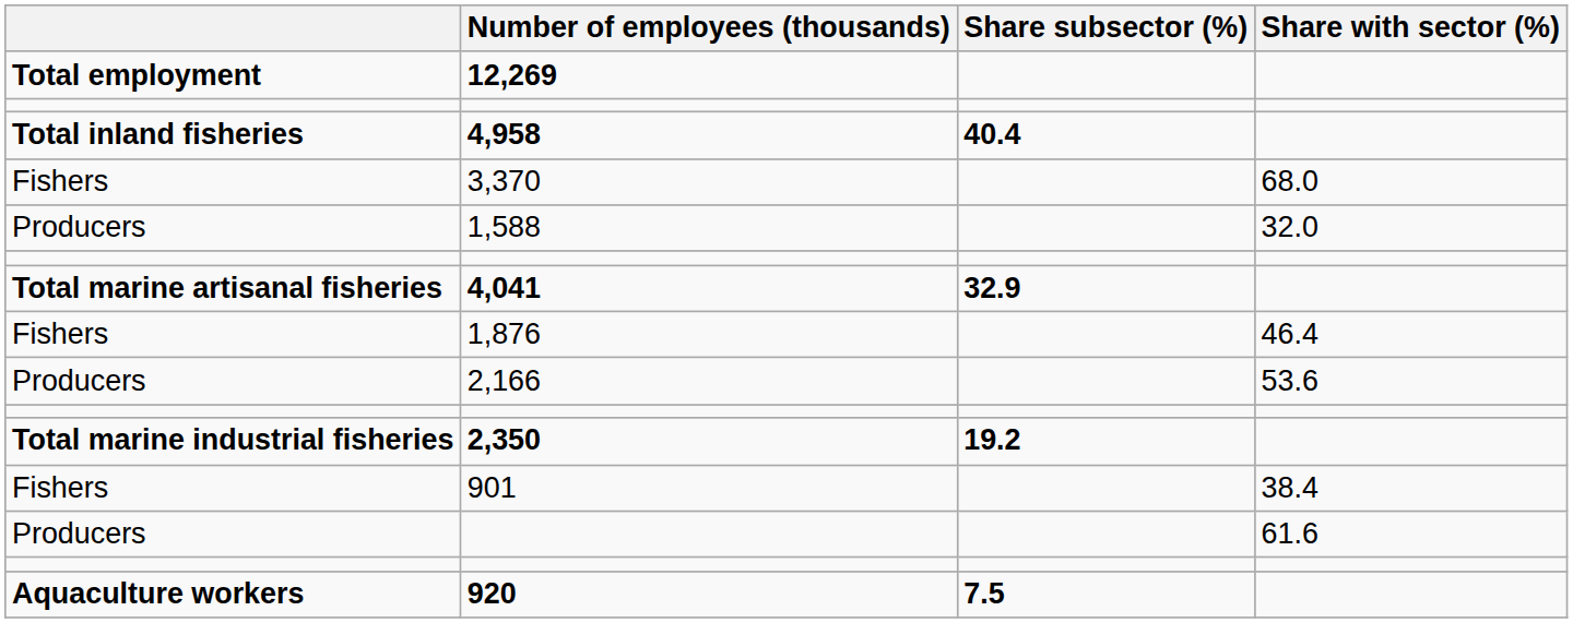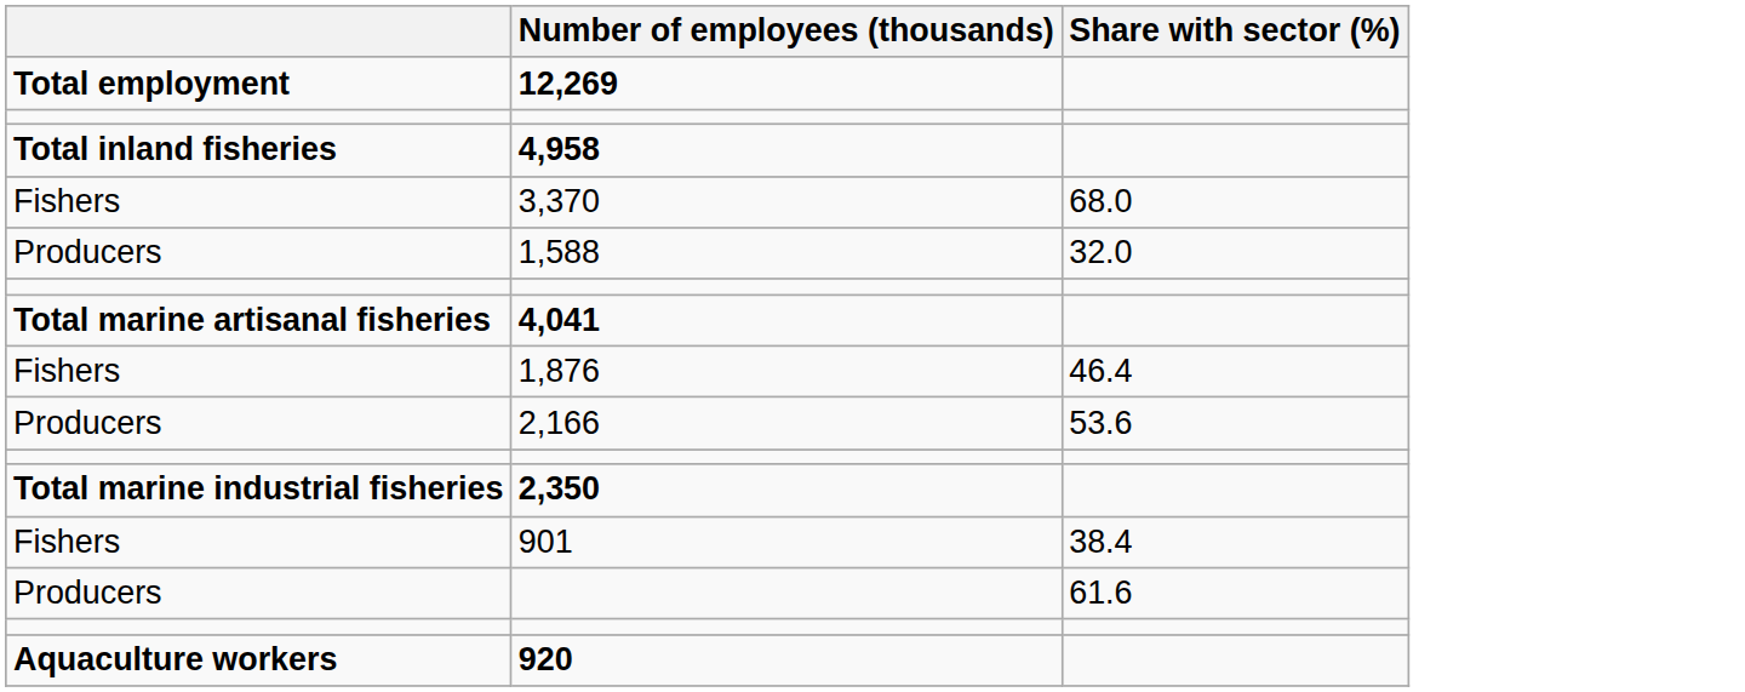 <table class="wikitable">
 <tr>
 <th></th>
 <th>Number of employees (thousands)</th>
-<th>Share subsector (%)</th>
 <th>Share with sector (%)</th>
 </tr>
 <tr>
 <td><strong>Total employment</strong></td>
 <td><strong>12,269</strong></td>
 <td></td>
-<td></td>
 </tr>
 <tr>
-<td></td>
 <td></td>
 <td></td>
 <td></td>
 </tr>
 <tr>
 <td><strong>Total inland fisheries</strong></td>
 <td><strong>4,958</strong></td>
-<td><strong>40.4</strong></td>
 <td></td>
 </tr>
 <tr>
 <td>Fishers</td>
 <td>3,370</td>
-<td></td>
 <td>68.0</td>
 </tr>
 <tr>
 <td>Producers</td>
 <td>1,588</td>
-<td></td>
 <td>32.0</td>
 </tr>
 <tr>
-<td></td>
 <td></td>
 <td></td>
 <td></td>
 </tr>
 <tr>
 <td><strong>Total marine artisanal fisheries</strong></td>
 <td><strong>4,041</strong></td>
-<td><strong>32.9</strong></td>
 <td></td>
 </tr>
 <tr>
 <td>Fishers</td>
 <td>1,876</td>
-<td></td>
 <td>46.4</td>
 </tr>
 <tr>
 <td>Producers</td>
 <td>2,166</td>
-<td></td>
 <td>53.6</td>
 </tr>
 <tr>
-<td></td>
 <td></td>
 <td></td>
 <td></td>
 </tr>
 <tr>
 <td><strong>Total marine industrial fisheries</strong></td>
 <td><strong>2,350</strong></td>
-<td><strong>19.2</strong></td>
 <td></td>
 </tr>
 <tr>
 <td>Fishers</td>
 <td>901</td>
-<td></td>
 <td>38.4</td>
 </tr>
 <tr>
 <td>Producers</td>
-<td></td>
 <td></td>
 <td>61.6</td>
 </tr>
 <tr>
 <td></td>
 <td></td>
 <td></td>
-<td></td>
 </tr>
 <tr>
 <td><strong>Aquaculture workers</strong></td>
 <td><strong>920</strong></td>
-<td><strong>7.5</strong></td>
 <td></td>
 </tr>
 </table>
